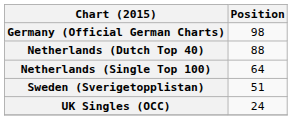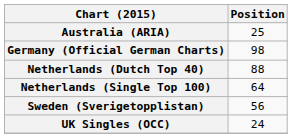 <table class="wikitable sortable plainrowheaders" style="text-align:center">
 <tr>
 <th scope="col">Chart (2015)</th>
 <th scope="col">Position</th>
+</tr>
+<tr>
+<th scope="row">Australia (ARIA)</th>
+<td>25</td>
 </tr>
 <tr>
 <th scope="row">Germany (Official German Charts)</th>
 <td>98</td>
 </tr>
 <tr>
 <th scope="row">Netherlands (Dutch Top 40)</th>
 <td>88</td>
 </tr>
 <tr>
 <th scope="row">Netherlands (Single Top 100)</th>
 <td>64</td>
 </tr>
 <tr>
 <th scope="row">Sweden (Sverigetopplistan)</th>
-<td>51</td>
+<td>56</td>
 </tr>
 <tr>
 <th scope="row">UK Singles (OCC)</th>
 <td>24</td>
 </tr>
 <tr>
 </tr>
 </table>
